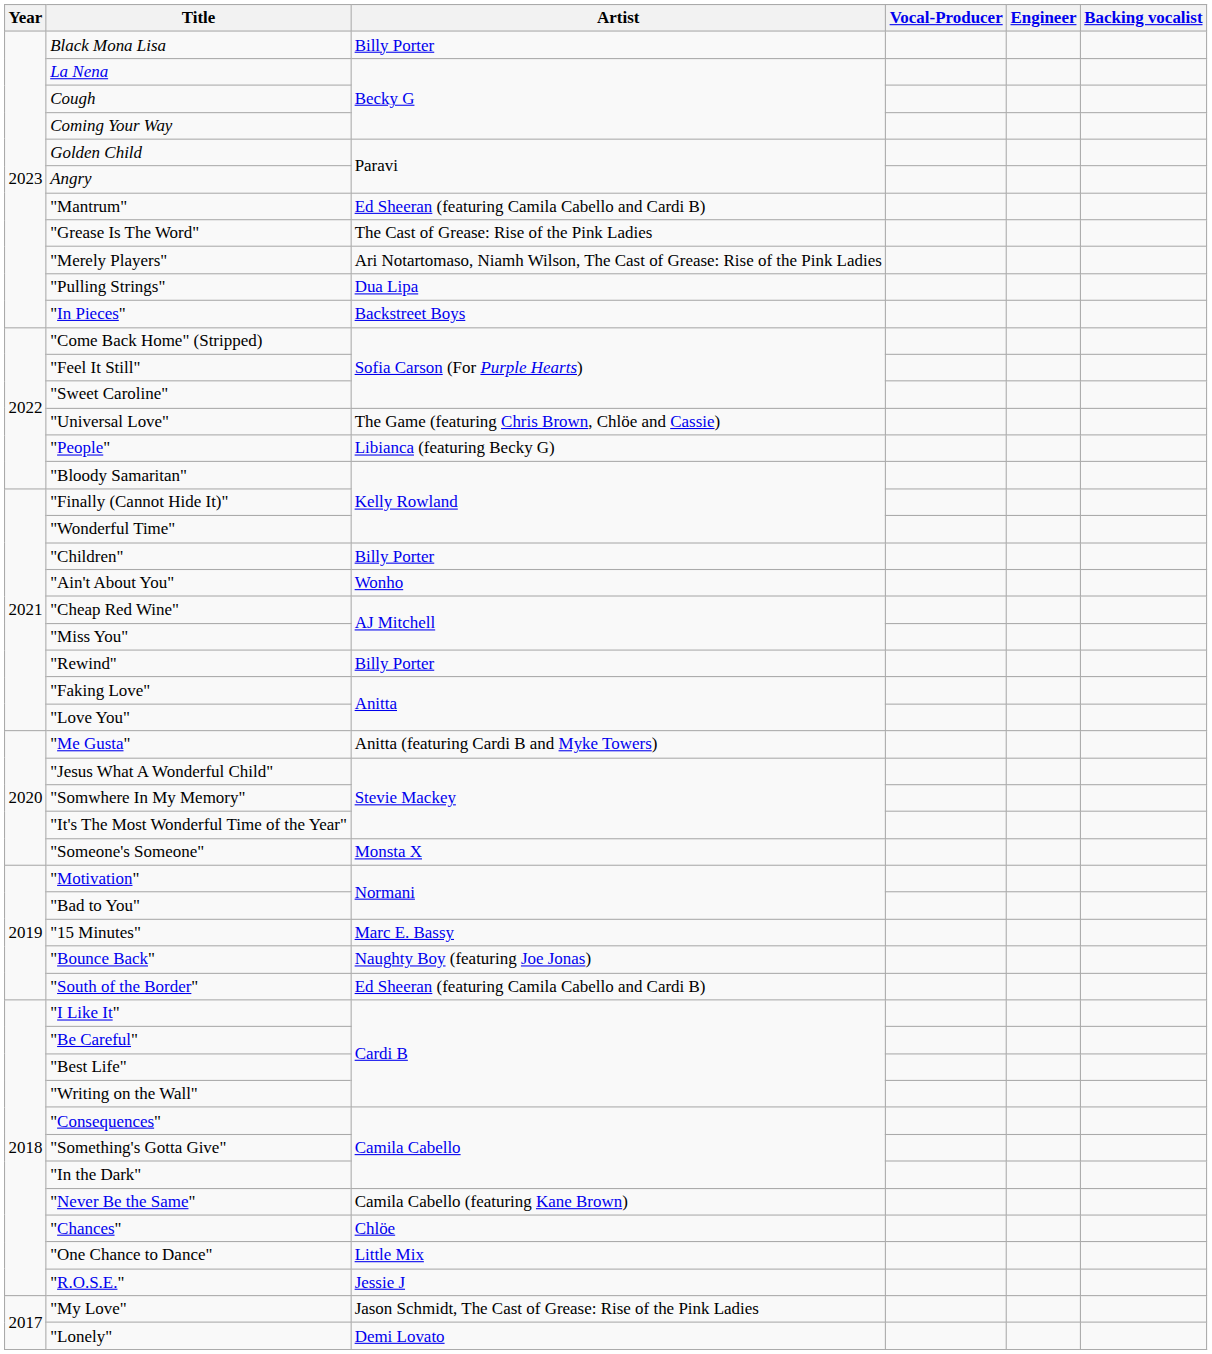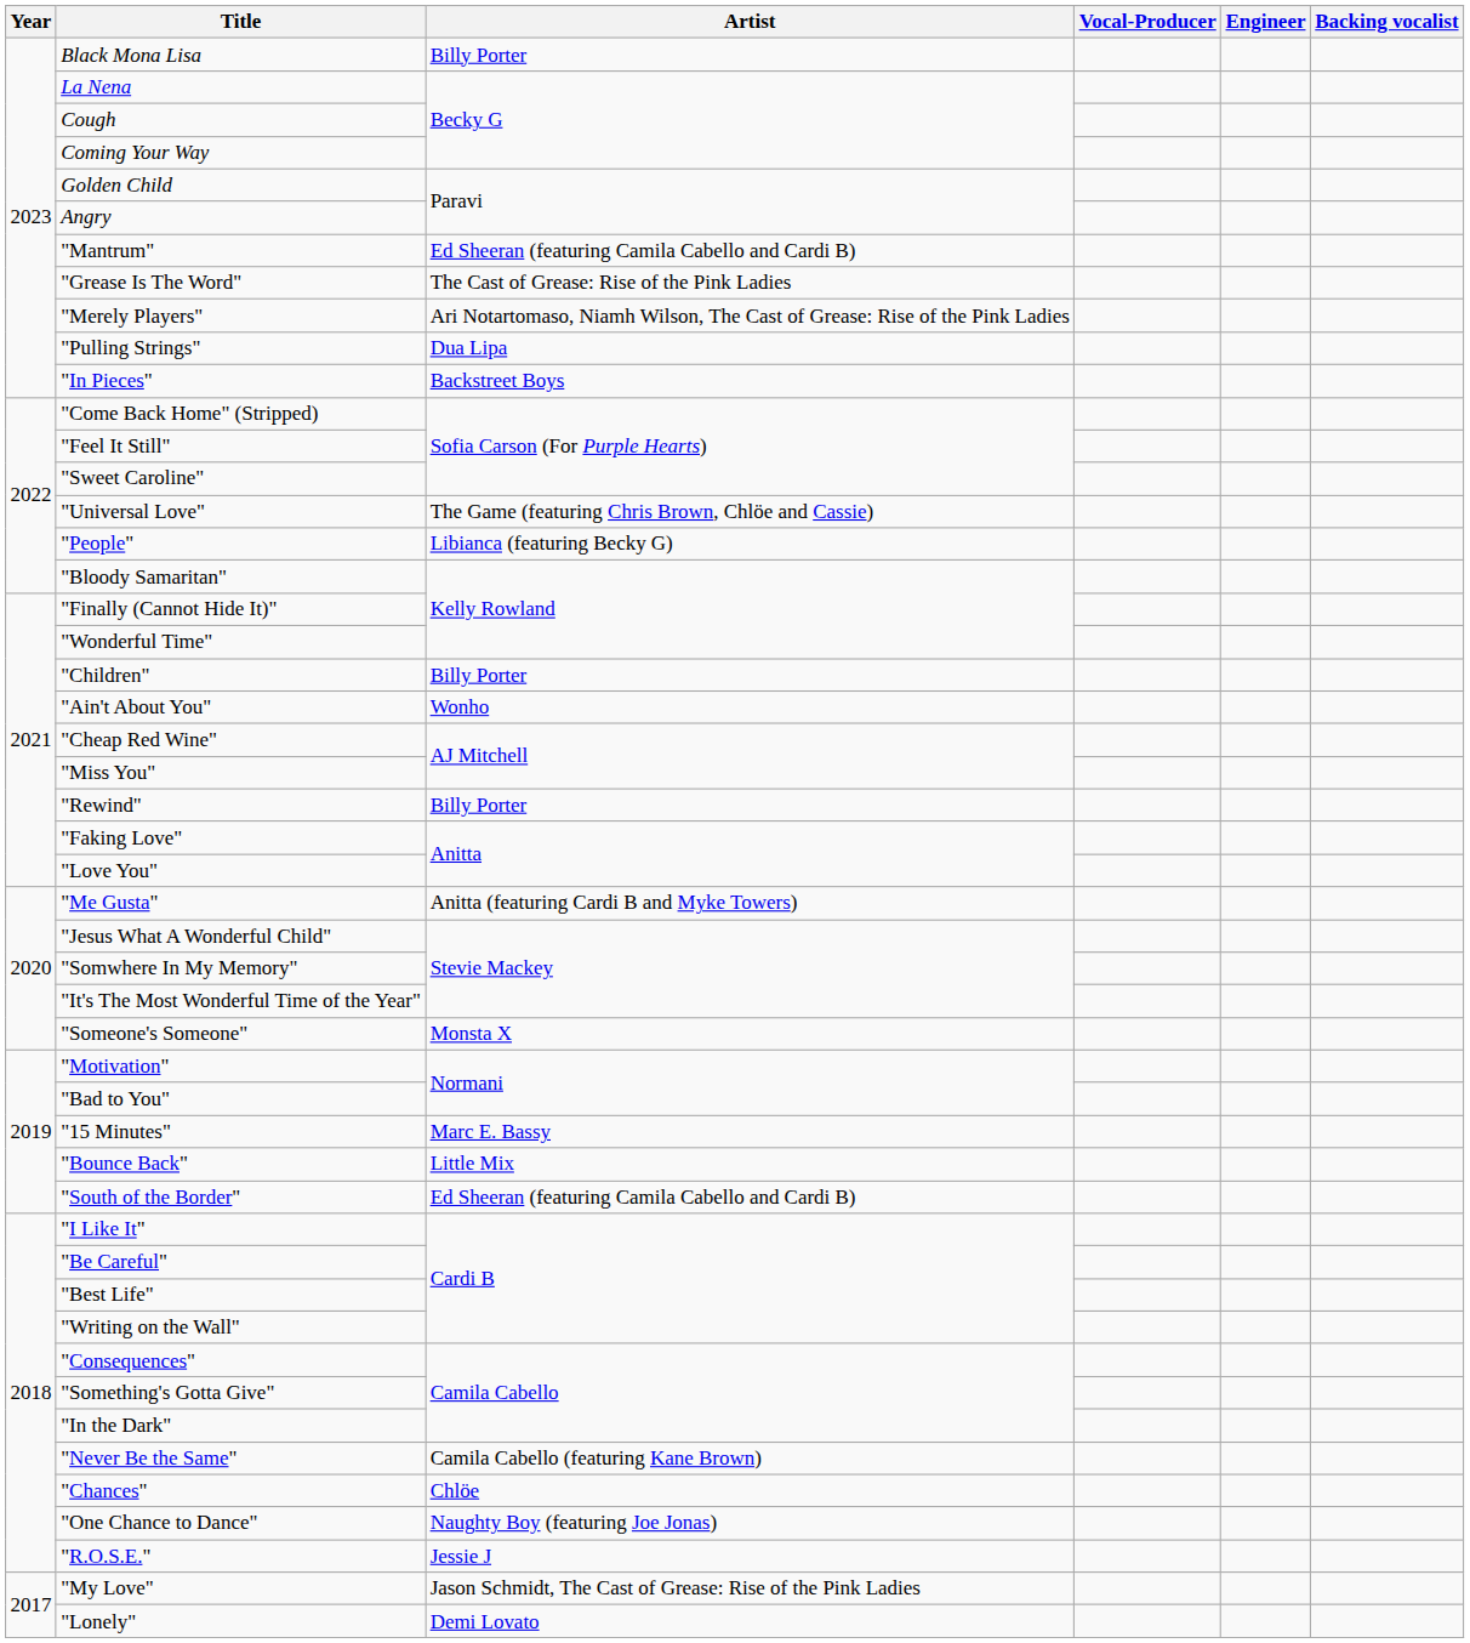 <table class="wikitable sortable">
 <tr>
 <th>Year</th>
 <th>Title</th>
 <th>Artist</th>
 <th><a href='#'>Vocal-Producer</a></th>
 <th><a href='#'>Engineer</a></th>
 <th><a href='#'>Backing vocalist</a></th>
 </tr>
 <tr>
 <td rowspan="11">2023</td>
 <td><em>Black Mona Lisa</em></td>
 <td><a href='#'>Billy Porter</a></td>
 <td style="text-align:center;"></td>
 <td style="text-align:center;"></td>
 <td style="text-align:center;"></td>
 </tr>
 <tr>
 <td><em><a href='#'>La Nena</a></em></td>
 <td rowspan="3"><a href='#'>Becky G</a></td>
 <td style="text-align:center;"></td>
 <td style="text-align:center;"></td>
 <td></td>
 </tr>
 <tr>
 <td><em>Cough</em></td>
 <td style="text-align:center;"></td>
 <td style="text-align:center;"></td>
 <td></td>
 </tr>
 <tr>
 <td><em>Coming Your Way</em></td>
 <td style="text-align:center;"></td>
 <td style="text-align:center;"></td>
 <td style="text-align:center;"></td>
 </tr>
 <tr>
 <td><em>Golden Child</em></td>
 <td rowspan="2">Paravi</td>
 <td style="text-align:center;"></td>
 <td style="text-align:center;"></td>
 <td style="text-align:center;"></td>
 </tr>
 <tr>
 <td><em>Angry</em></td>
 <td style="text-align:center;"></td>
 <td style="text-align:center;"></td>
 <td style="text-align:center;"></td>
 </tr>
 <tr>
 <td>"Mantrum"</td>
 <td><a href='#'>Ed Sheeran</a> (featuring Camila Cabello and Cardi B)</td>
 <td style="text-align:center;"></td>
 <td style="text-align:center;"></td>
 <td style="text-align:center;"></td>
 </tr>
 <tr>
 <td>"Grease Is The Word"</td>
 <td>The Cast of Grease: Rise of the Pink Ladies</td>
 <td style="text-align:center;"></td>
 <td style="text-align:center;"></td>
 <td style="text-align:center;"></td>
 </tr>
 <tr>
 <td>"Merely Players"</td>
 <td>Ari Notartomaso, Niamh Wilson, The Cast of Grease: Rise of the Pink Ladies</td>
 <td style="text-align:center;"></td>
 <td style="text-align:center;"></td>
 <td style="text-align:center;"></td>
 </tr>
 <tr>
 <td>"Pulling Strings"</td>
 <td><a href='#'>Dua Lipa</a></td>
 <td style="text-align:center;"></td>
 <td style="text-align:center;"></td>
 <td style="text-align:center;"></td>
 </tr>
 <tr>
 <td>"<a href='#'>In Pieces</a>"</td>
 <td><a href='#'>Backstreet Boys</a></td>
 <td></td>
 <td style="text-align:center;"></td>
 <td></td>
 </tr>
 <tr>
 <td rowspan="6">2022</td>
 <td>"Come Back Home" (Stripped)</td>
 <td rowspan="3"><a href='#'>Sofia Carson</a> (For <em><a href='#'>Purple Hearts</a></em>)</td>
 <td style="text-align:center;"></td>
 <td style="text-align:center;"></td>
 <td></td>
 </tr>
 <tr>
 <td>"Feel It Still"</td>
 <td style="text-align:center;"></td>
 <td style="text-align:center;"></td>
 <td></td>
 </tr>
 <tr>
 <td>"Sweet Caroline"</td>
 <td style="text-align:center;"></td>
 <td style="text-align:center;"></td>
 <td></td>
 </tr>
 <tr>
 <td>"Universal Love"</td>
 <td>The Game (featuring <a href='#'>Chris Brown</a>, Chlöe and <a href='#'>Cassie</a>)</td>
 <td></td>
 <td style="text-align:center;"></td>
 <td></td>
 </tr>
 <tr>
 <td>"<a href='#'>People</a>"</td>
 <td><a href='#'>Libianca</a> (featuring Becky G)</td>
 <td style="text-align:center;"></td>
 <td style="text-align:center;"></td>
 <td style="text-align:center;"></td>
 </tr>
 <tr>
 <td>"Bloody Samaritan"</td>
 <td rowspan="3"><a href='#'>Kelly Rowland</a></td>
 <td></td>
 <td style="text-align:center;"></td>
 <td></td>
 </tr>
 <tr>
 <td rowspan="9">2021</td>
 <td>"Finally (Cannot Hide It)"</td>
 <td></td>
 <td style="text-align:center;"></td>
 <td></td>
 </tr>
 <tr>
 <td>"Wonderful Time"</td>
 <td></td>
 <td style="text-align:center;"></td>
 <td></td>
 </tr>
 <tr>
 <td>"Children"</td>
 <td><a href='#'>Billy Porter</a></td>
 <td style="text-align:center;"></td>
 <td style="text-align:center;"></td>
 <td style="text-align:center;"></td>
 </tr>
 <tr>
 <td>"Ain't About You"</td>
 <td><a href='#'>Wonho</a></td>
 <td></td>
 <td style="text-align:center;"></td>
 <td></td>
 </tr>
 <tr>
 <td>"Cheap Red Wine"</td>
 <td rowspan="2"><a href='#'>AJ Mitchell</a></td>
 <td style="text-align:center;"></td>
 <td style="text-align:center;"></td>
 <td style="text-align:center;"></td>
 </tr>
 <tr>
 <td>"Miss You"</td>
 <td style="text-align:center;"></td>
 <td style="text-align:center;"></td>
 <td style="text-align:center;"></td>
 </tr>
 <tr>
 <td>"Rewind"</td>
 <td><a href='#'>Billy Porter</a></td>
 <td style="text-align:center;"></td>
 <td style="text-align:center;"></td>
 <td></td>
 </tr>
 <tr>
 <td>"Faking Love"</td>
 <td rowspan="2"><a href='#'>Anitta</a></td>
 <td></td>
 <td style="text-align:center;"></td>
 <td></td>
 </tr>
 <tr>
 <td>"Love You"</td>
 <td></td>
 <td style="text-align:center;"></td>
 <td></td>
 </tr>
 <tr>
 <td rowspan="5">2020</td>
 <td>"<a href='#'>Me Gusta</a>"</td>
 <td>Anitta (featuring Cardi B and <a href='#'>Myke Towers</a>)</td>
 <td></td>
 <td style="text-align:center;"></td>
 <td></td>
 </tr>
 <tr>
 <td>"Jesus What A Wonderful Child"</td>
 <td rowspan="3"><a href='#'>Stevie Mackey</a></td>
 <td style="text-align:center;"></td>
 <td style="text-align:center;"></td>
 <td></td>
 </tr>
 <tr>
 <td>"Somwhere In My Memory"</td>
 <td style="text-align:center;"></td>
 <td style="text-align:center;"></td>
 <td></td>
 </tr>
 <tr>
 <td>"It's The Most Wonderful Time of the Year"</td>
 <td style="text-align:center;"></td>
 <td style="text-align:center;"></td>
 <td style="text-align:center;"></td>
 </tr>
 <tr>
 <td>"Someone's Someone"</td>
 <td><a href='#'>Monsta X</a></td>
 <td></td>
 <td style="text-align:center;"></td>
 <td></td>
 </tr>
 <tr>
 <td rowspan="5">2019</td>
 <td>"<a href='#'>Motivation</a>"</td>
 <td rowspan="2"><a href='#'>Normani</a></td>
 <td style="text-align:center;"></td>
 <td style="text-align:center;"></td>
 <td></td>
 </tr>
 <tr>
 <td>"Bad to You"</td>
 <td></td>
 <td style="text-align:center;"></td>
 <td></td>
 </tr>
 <tr>
 <td>"15 Minutes"</td>
 <td><a href='#'>Marc E. Bassy</a></td>
 <td style="text-align:center;"></td>
 <td style="text-align:center;"></td>
 <td></td>
 </tr>
 <tr>
 <td>"<a href='#'>Bounce Back</a>"</td>
-<td><a href='#'>Naughty Boy</a> (featuring <a href='#'>Joe Jonas</a>)</td>
+<td><a href='#'>Little Mix</a></td>
 <td></td>
 <td style="text-align:center;"></td>
 <td></td>
 </tr>
 <tr>
 <td>"<a href='#'>South of the Border</a>"</td>
 <td><a href='#'>Ed Sheeran</a> (featuring Camila Cabello and Cardi B)</td>
 <td></td>
 <td style="text-align:center;"></td>
 <td></td>
 </tr>
 <tr>
 <td rowspan="11">2018</td>
 <td>"<a href='#'>I Like It</a>"</td>
 <td rowspan="4"><a href='#'>Cardi B</a></td>
 <td></td>
 <td style="text-align:center;"></td>
 <td></td>
 </tr>
 <tr>
 <td>"<a href='#'>Be Careful</a>"</td>
 <td></td>
 <td style="text-align:center;"></td>
 <td></td>
 </tr>
 <tr>
 <td>"Best Life"</td>
 <td></td>
 <td style="text-align:center;"></td>
 <td></td>
 </tr>
 <tr>
 <td>"Writing on the Wall"</td>
 <td></td>
 <td style="text-align:center;"></td>
 <td></td>
 </tr>
 <tr>
 <td>"<a href='#'>Consequences</a>"</td>
 <td rowspan="3"><a href='#'>Camila Cabello</a></td>
 <td></td>
 <td style="text-align:center;"></td>
 <td></td>
 </tr>
 <tr>
 <td>"Something's Gotta Give"</td>
 <td></td>
 <td style="text-align:center;"></td>
 <td></td>
 </tr>
 <tr>
 <td>"In the Dark"</td>
 <td></td>
 <td style="text-align:center;"></td>
 <td></td>
 </tr>
 <tr>
 <td>"<a href='#'>Never Be the Same</a>"</td>
 <td>Camila Cabello (featuring <a href='#'>Kane Brown</a>)</td>
 <td></td>
 <td style="text-align:center;"></td>
 <td></td>
 </tr>
 <tr>
 <td>"<a href='#'>Chances</a>"</td>
 <td><a href='#'>Chlöe</a></td>
 <td></td>
 <td style="text-align:center;"></td>
 <td></td>
 </tr>
 <tr>
 <td>"One Chance to Dance"</td>
-<td><a href='#'>Little Mix</a></td>
+<td><a href='#'>Naughty Boy</a> (featuring <a href='#'>Joe Jonas</a>)</td>
 <td></td>
 <td style="text-align:center;"></td>
 <td></td>
 </tr>
 <tr>
 <td>"<a href='#'>R.O.S.E.</a>"</td>
 <td><a href='#'>Jessie J</a></td>
 <td></td>
 <td style="text-align:center;"></td>
 <td></td>
 </tr>
 <tr>
 <td rowspan="2">2017</td>
 <td>"My Love"</td>
 <td>Jason Schmidt, The Cast of Grease: Rise of the Pink Ladies</td>
 <td style="text-align:center;"></td>
 <td style="text-align:center;"></td>
 <td></td>
 </tr>
 <tr>
 <td>"Lonely"</td>
 <td><a href='#'>Demi Lovato</a></td>
 <td></td>
 <td style="text-align:center;"></td>
 <td></td>
 </tr>
 <tr>
 </tr>
 </table>
